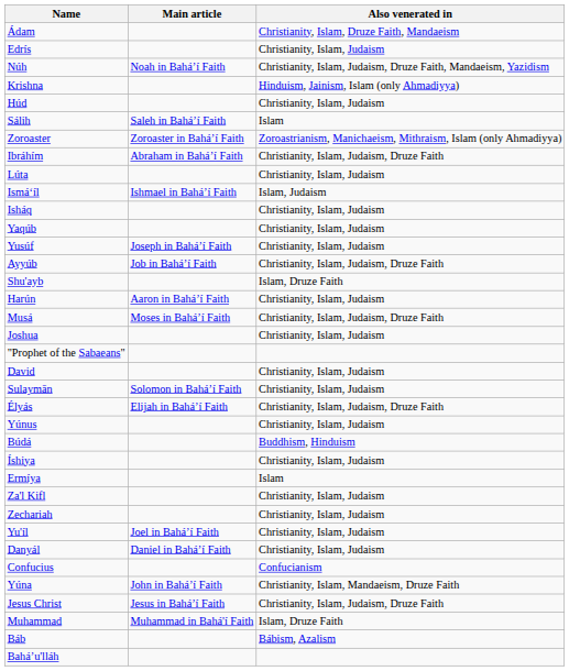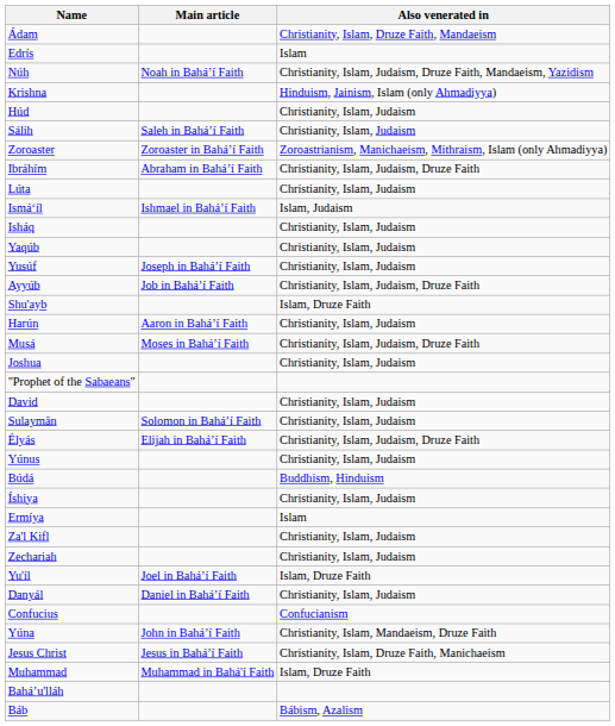 <table class="wikitable sortable">
 <tr>
 <th>Name</th>
 <th>Main article</th>
 <th>Also venerated in</th>
 </tr>
 <tr>
 <td><a href='#'>Ádam</a></td>
 <td></td>
 <td><a href='#'>Christianity</a>, <a href='#'>Islam</a>, <a href='#'>Druze Faith</a>, <a href='#'>Mandaeism</a></td>
 </tr>
 <tr>
 <td><a href='#'>Edrís</a></td>
 <td></td>
-<td>Christianity, Islam, <a href='#'>Judaism</a></td>
+<td>Islam</td>
 </tr>
 <tr>
 <td><a href='#'>Núh</a></td>
 <td><a href='#'>Noah in Baháʼí Faith</a></td>
 <td>Christianity, Islam, Judaism, Druze Faith, Mandaeism, <a href='#'>Yazidism</a></td>
 </tr>
 <tr>
 <td><a href='#'>Krishna</a></td>
 <td></td>
 <td><a href='#'>Hinduism</a>, <a href='#'>Jainism</a>, Islam (only <a href='#'>Ahmadiyya</a>)</td>
 </tr>
 <tr>
 <td><a href='#'>Húd</a></td>
 <td></td>
 <td>Christianity, Islam, Judaism</td>
 </tr>
 <tr>
 <td><a href='#'>Sálih</a></td>
 <td><a href='#'>Saleh in Baháʼí Faith</a></td>
-<td>Islam</td>
+<td>Christianity, Islam, <a href='#'>Judaism</a></td>
 </tr>
 <tr>
 <td><a href='#'>Zoroaster</a></td>
 <td><a href='#'>Zoroaster in Baháʼí Faith</a></td>
 <td><a href='#'>Zoroastrianism</a>, <a href='#'>Manichaeism</a>, <a href='#'>Mithraism</a>, Islam (only Ahmadiyya)</td>
 </tr>
 <tr>
 <td><a href='#'>Ibráhím</a></td>
 <td><a href='#'>Abraham in Baháʼí Faith</a></td>
 <td>Christianity, Islam, Judaism, Druze Faith</td>
 </tr>
 <tr>
 <td><a href='#'>Lúta</a></td>
 <td></td>
 <td>Christianity, Islam, Judaism</td>
 </tr>
 <tr>
 <td><a href='#'>Ismá‘íl</a></td>
 <td><a href='#'>Ishmael in Baháʼí Faith</a></td>
 <td>Islam, Judaism</td>
 </tr>
 <tr>
 <td><a href='#'>Isháq</a></td>
 <td></td>
 <td>Christianity, Islam, Judaism</td>
 </tr>
 <tr>
 <td><a href='#'>Yaqúb</a></td>
 <td></td>
 <td>Christianity, Islam, Judaism</td>
 </tr>
 <tr>
 <td><a href='#'>Yusúf</a></td>
 <td><a href='#'>Joseph in Baháʼí Faith</a></td>
 <td>Christianity, Islam, Judaism</td>
 </tr>
 <tr>
 <td><a href='#'>Ayyúb</a></td>
 <td><a href='#'>Job in Baháʼí Faith</a></td>
 <td>Christianity, Islam, Judaism, Druze Faith</td>
 </tr>
 <tr>
 <td><a href='#'>Shu'ayb</a></td>
 <td></td>
 <td>Islam, Druze Faith</td>
 </tr>
 <tr>
 <td><a href='#'>Harún</a></td>
 <td><a href='#'>Aaron in Baháʼí Faith</a></td>
 <td>Christianity, Islam, Judaism</td>
 </tr>
 <tr>
 <td><a href='#'>Musá</a></td>
 <td><a href='#'>Moses in Baháʼí Faith</a></td>
 <td>Christianity, Islam, Judaism, Druze Faith</td>
 </tr>
 <tr>
 <td><a href='#'>Joshua</a></td>
 <td></td>
 <td>Christianity, Islam, Judaism</td>
 </tr>
 <tr>
 <td>"Prophet of the <a href='#'>Sabaeans</a>"</td>
 <td></td>
 <td></td>
 </tr>
 <tr>
 <td><a href='#'>David</a></td>
 <td></td>
 <td>Christianity, Islam, Judaism</td>
 </tr>
 <tr>
 <td><a href='#'>Sulaymān</a></td>
 <td><a href='#'>Solomon in Baháʼí Faith</a></td>
 <td>Christianity, Islam, Judaism</td>
 </tr>
 <tr>
 <td><a href='#'>Élyás</a></td>
 <td><a href='#'>Elijah in Baháʼí Faith</a></td>
 <td>Christianity, Islam, Judaism, Druze Faith</td>
 </tr>
 <tr>
 <td><a href='#'>Yúnus</a></td>
 <td></td>
 <td>Christianity, Islam, Judaism</td>
 </tr>
 <tr>
 <td><a href='#'>Búdá</a></td>
 <td></td>
 <td><a href='#'>Buddhism</a>, <a href='#'>Hinduism</a></td>
 </tr>
 <tr>
 <td><a href='#'>Íshiya</a></td>
 <td></td>
 <td>Christianity, Islam, Judaism</td>
 </tr>
 <tr>
 <td><a href='#'>Ermíya</a></td>
 <td></td>
 <td>Islam</td>
 </tr>
 <tr>
 <td><a href='#'>Za'l Kifl</a></td>
 <td></td>
 <td>Christianity, Islam, Judaism</td>
 </tr>
 <tr>
 <td><a href='#'>Zechariah</a></td>
 <td></td>
 <td>Christianity, Islam, Judaism</td>
 </tr>
 <tr>
 <td><a href='#'>Yu'íl</a></td>
 <td><a href='#'>Joel in Baháʼí Faith</a></td>
-<td>Christianity, Islam, Judaism</td>
+<td>Islam, Druze Faith</td>
 </tr>
 <tr>
 <td><a href='#'>Danyál</a></td>
 <td><a href='#'>Daniel in Baháʼí Faith</a></td>
 <td>Christianity, Islam, Judaism</td>
 </tr>
 <tr>
 <td><a href='#'>Confucius</a></td>
 <td></td>
 <td><a href='#'>Confucianism</a></td>
 </tr>
 <tr>
 <td><a href='#'>Yúna</a></td>
 <td><a href='#'>John in Baháʼí Faith</a></td>
 <td>Christianity, Islam, Mandaeism, Druze Faith</td>
 </tr>
 <tr>
 <td><a href='#'>Jesus Christ</a></td>
 <td><a href='#'>Jesus in Baháʼí Faith</a></td>
-<td>Christianity, Islam, Judaism, Druze Faith</td>
+<td>Christianity, Islam, Druze Faith, Manichaeism</td>
 </tr>
 <tr>
 <td><a href='#'>Muhammad</a></td>
 <td><a href='#'>Muhammad in Bahá'í Faith</a></td>
 <td>Islam, Druze Faith</td>
 </tr>
 <tr>
+<td><a href='#'>Baháʼu'lláh</a></td>
+<td></td>
+<td></td>
+</tr>
+<tr>
 <td><a href='#'>Báb</a></td>
 <td></td>
 <td><a href='#'>Bábism</a>, <a href='#'>Azalism</a></td>
 </tr>
-<tr>
-<td><a href='#'>Baháʼu'lláh</a></td>
-<td></td>
-<td></td>
-</tr>
 </table>
